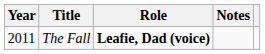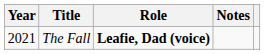 <table class="wikitable">
 <tr>
 <th>Year</th>
 <th>Title</th>
 <th>Role</th>
 <th>Notes</th>
 <th></th>
 </tr>
 <tr>
-<td>2011</td>
+<td>2021</td>
 <td><em>The Fall</em></td>
 <td><strong>Leafie, Dad (voice)</strong></td>
 <td></td>
 <td></td>
 </tr>
 </table>
